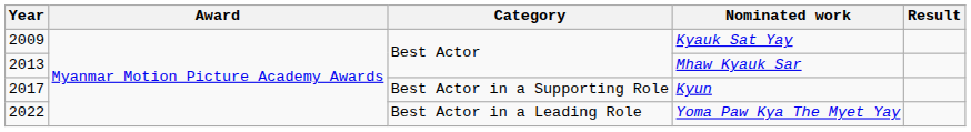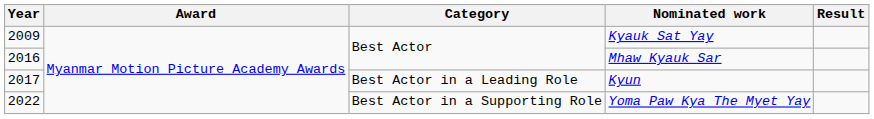 <table class="wikitable" style="font-size: 95%">
 <tr>
 <th>Year</th>
 <th>Award</th>
 <th>Category</th>
 <th>Nominated work</th>
 <th>Result</th>
 </tr>
 <tr>
 <td>2009</td>
 <td rowspan="4"><a href='#'>Myanmar Motion Picture Academy Awards</a></td>
 <td rowspan="2">Best Actor</td>
 <td><em><a href='#'>Kyauk Sat Yay</a></em></td>
 <td></td>
 </tr>
 <tr>
-<td>2013</td>
+<td>2016</td>
 <td><em><a href='#'>Mhaw Kyauk Sar</a></em></td>
 <td></td>
 </tr>
 <tr>
 <td>2017</td>
-<td>Best Actor in a Supporting Role</td>
+<td>Best Actor in a Leading Role</td>
 <td><em><a href='#'>Kyun</a></em></td>
 <td></td>
 </tr>
 <tr>
 <td>2022</td>
-<td>Best Actor in a Leading Role</td>
+<td>Best Actor in a Supporting Role</td>
 <td><em><a href='#'>Yoma Paw Kya The Myet Yay</a></em></td>
 <td></td>
 </tr>
 </table>
